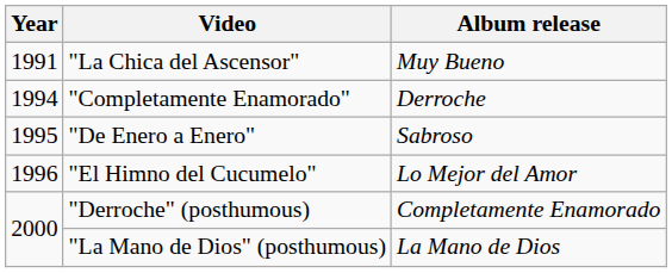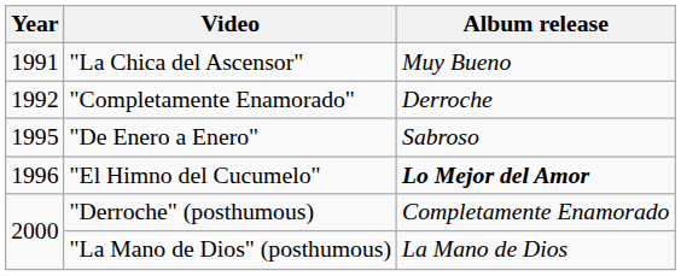 <table class="wikitable">
 <tr>
 <th>Year</th>
 <th>Video</th>
 <th>Album release</th>
 </tr>
 <tr>
 <td>1991</td>
 <td>"La Chica del Ascensor"</td>
 <td><em>Muy Bueno</em></td>
 </tr>
 <tr>
-<td>1994</td>
+<td>1992</td>
 <td>"Completamente Enamorado"</td>
 <td><em>Derroche</em></td>
 </tr>
 <tr>
 <td>1995</td>
 <td>"De Enero a Enero"</td>
 <td><em>Sabroso</em></td>
 </tr>
 <tr>
 <td>1996</td>
 <td>"El Himno del Cucumelo"</td>
-<td><em>Lo Mejor del Amor</em></td>
+<td><strong><em>Lo Mejor del Amor</em></strong></td>
 </tr>
 <tr>
 <td rowspan=2>2000</td>
 <td>"Derroche" (posthumous)</td>
 <td><em>Completamente Enamorado</em></td>
 </tr>
 <tr>
 <td>"La Mano de Dios" (posthumous)</td>
 <td><em>La Mano de Dios</em></td>
 </tr>
 </table>
